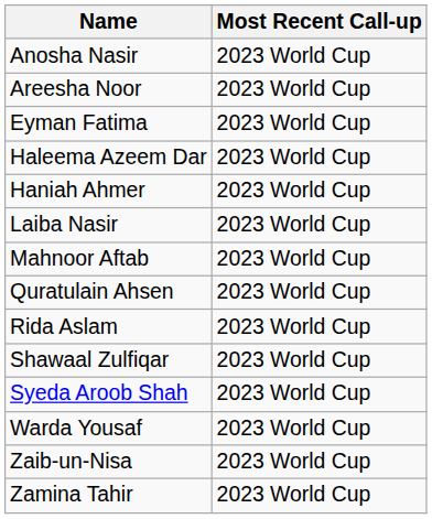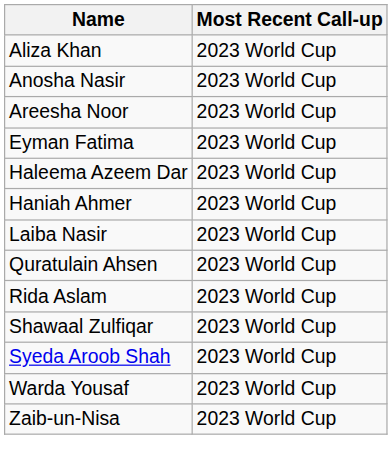 <table class="wikitable sortable">
 <tr>
 <th>Name</th>
 <th>Most Recent Call-up</th>
+</tr>
+<tr>
+<td>Aliza Khan</td>
+<td>2023 World Cup</td>
 </tr>
 <tr>
 <td>Anosha Nasir</td>
 <td>2023 World Cup</td>
 </tr>
 <tr>
 <td>Areesha Noor</td>
 <td>2023 World Cup</td>
 </tr>
 <tr>
 <td>Eyman Fatima</td>
 <td>2023 World Cup</td>
 </tr>
 <tr>
 <td>Haleema Azeem Dar</td>
 <td>2023 World Cup</td>
 </tr>
 <tr>
 <td>Haniah Ahmer</td>
 <td>2023 World Cup</td>
 </tr>
 <tr>
 <td>Laiba Nasir</td>
 <td>2023 World Cup</td>
 </tr>
 <tr>
-<td>Mahnoor Aftab</td>
-<td>2023 World Cup</td>
-</tr>
-<tr>
 <td>Quratulain Ahsen</td>
 <td>2023 World Cup</td>
 </tr>
 <tr>
 <td>Rida Aslam</td>
 <td>2023 World Cup</td>
 </tr>
 <tr>
 <td>Shawaal Zulfiqar</td>
 <td>2023 World Cup</td>
 </tr>
 <tr>
 <td><a href='#'>Syeda Aroob Shah</a></td>
 <td>2023 World Cup</td>
 </tr>
 <tr>
 <td>Warda Yousaf</td>
 <td>2023 World Cup</td>
 </tr>
 <tr>
 <td>Zaib-un-Nisa</td>
 <td>2023 World Cup</td>
 </tr>
-<tr>
-<td>Zamina Tahir</td>
-<td>2023 World Cup</td>
-</tr>
 </table>
